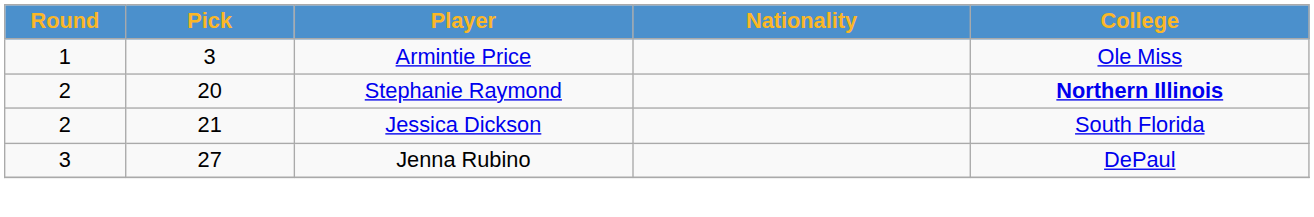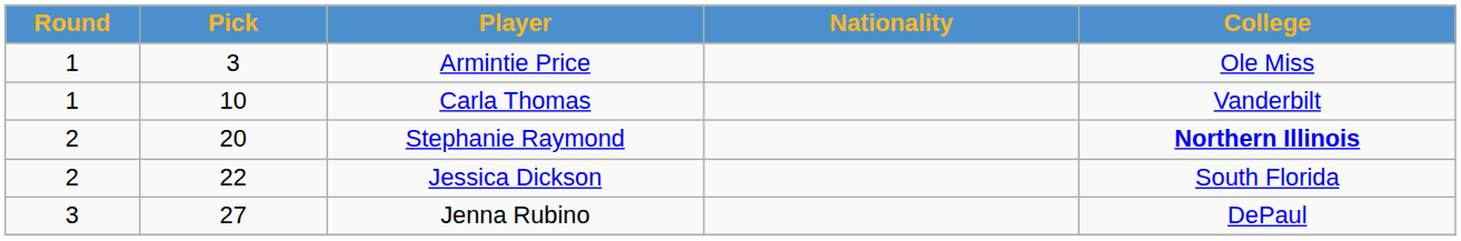 <table class="wikitable" style="text-align:center; width:60em">
 <tr>
 <th style="background:#4b90cc; color:#Fbb726" width="2%">Round</th>
 <th style="background:#4b90cc; color:#Fbb726" width="5%">Pick</th>
 <th style="background:#4b90cc; color:#Fbb726" width="10%">Player</th>
 <th style="background:#4b90cc; color:#Fbb726" width="10%">Nationality</th>
 <th style="background:#4b90cc; color:#Fbb726" width="10%">College</th>
 </tr>
 <tr>
 <td>1</td>
 <td>3</td>
 <td><a href='#'>Armintie Price</a></td>
 <td></td>
 <td><a href='#'>Ole Miss</a></td>
 </tr>
 <tr>
+<td>1</td>
+<td>10</td>
+<td><a href='#'>Carla Thomas</a></td>
+<td></td>
+<td><a href='#'>Vanderbilt</a></td>
+</tr>
+<tr>
 <td>2</td>
 <td>20</td>
 <td><a href='#'>Stephanie Raymond</a></td>
 <td></td>
 <td><strong><a href='#'>Northern Illinois</a></strong></td>
 </tr>
 <tr>
 <td>2</td>
-<td>21</td>
+<td>22</td>
 <td><a href='#'>Jessica Dickson</a></td>
 <td></td>
 <td><a href='#'>South Florida</a></td>
 </tr>
 <tr>
 <td>3</td>
 <td>27</td>
 <td>Jenna Rubino</td>
 <td></td>
 <td><a href='#'>DePaul</a></td>
 </tr>
 <tr>
 </tr>
 </table>
